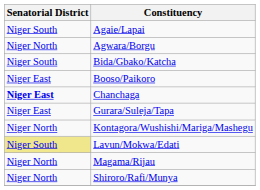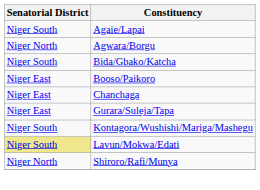 <table class="wikitable sortable">
 <tr>
 <th>Senatorial District</th>
 <th>Constituency</th>
 </tr>
 <tr>
 <td><a href='#'>Niger South</a></td>
 <td><a href='#'>Agaie/Lapai</a></td>
 </tr>
 <tr>
 <td><a href='#'>Niger North</a></td>
 <td><a href='#'>Agwara/Borgu</a></td>
 </tr>
 <tr>
 <td><a href='#'>Niger South</a></td>
 <td><a href='#'>Bida/Gbako/Katcha</a></td>
 </tr>
 <tr>
 <td><a href='#'>Niger East</a></td>
 <td><a href='#'>Booso/Paikoro</a></td>
 </tr>
 <tr>
-<td><strong><a href='#'>Niger East</a></strong></td>
+<td><a href='#'>Niger East</a></td>
 <td><a href='#'>Chanchaga</a></td>
 </tr>
 <tr>
 <td><a href='#'>Niger East</a></td>
 <td><a href='#'>Gurara/Suleja/Tapa</a></td>
 </tr>
 <tr>
-<td><a href='#'>Niger North</a></td>
+<td><a href='#'>Niger South</a></td>
 <td><a href='#'>Kontagora/Wushishi/Mariga/Mashegu</a></td>
 </tr>
 <tr>
 <td style="background: khaki;"><a href='#'>Niger South</a></td>
 <td><a href='#'>Lavun/Mokwa/Edati</a></td>
 </tr>
 <tr>
 <td><a href='#'>Niger North</a></td>
-<td><a href='#'>Magama/Rijau</a></td>
-</tr>
-<tr>
-<td><a href='#'>Niger North</a></td>
 <td><a href='#'>Shiroro/Rafi/Munya</a></td>
 </tr>
 <tr>
 </tr>
 </table>
